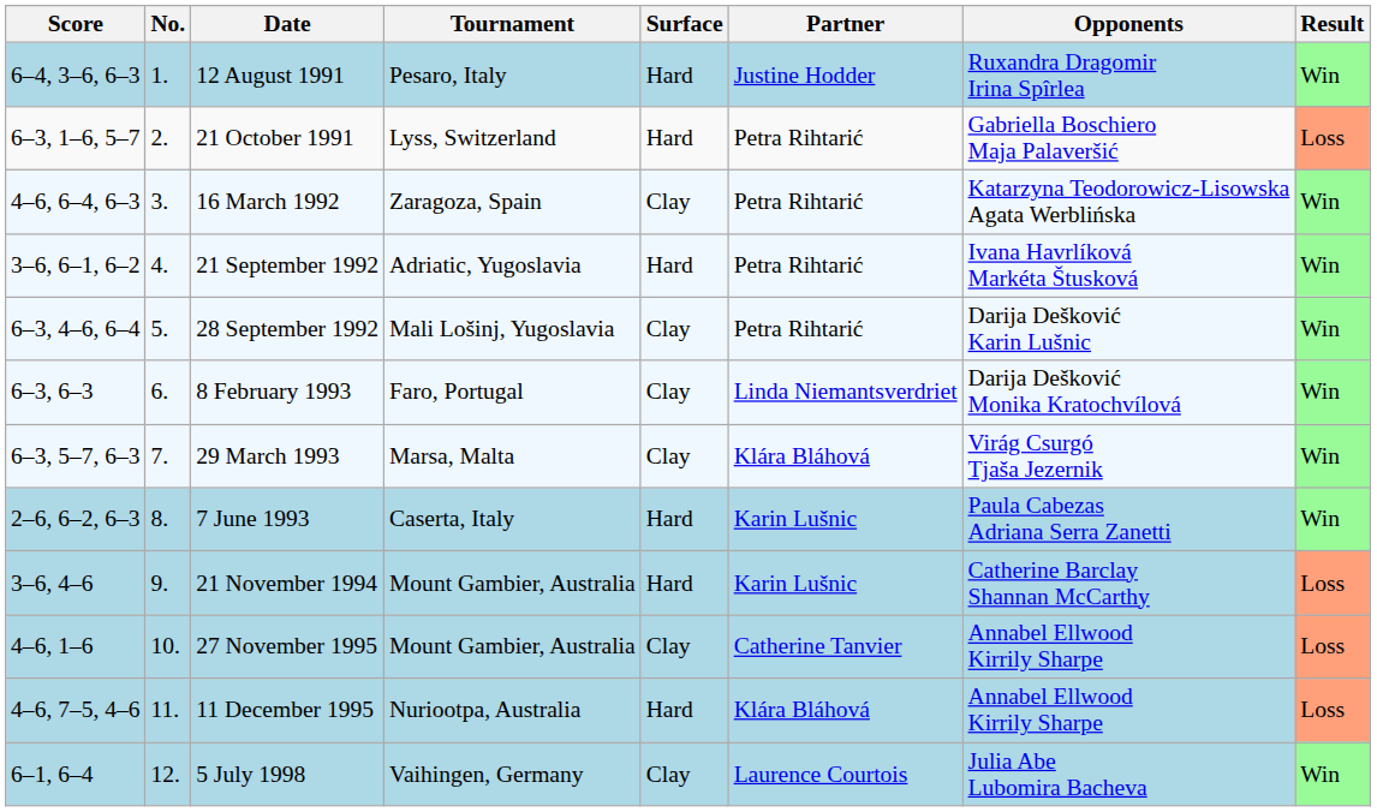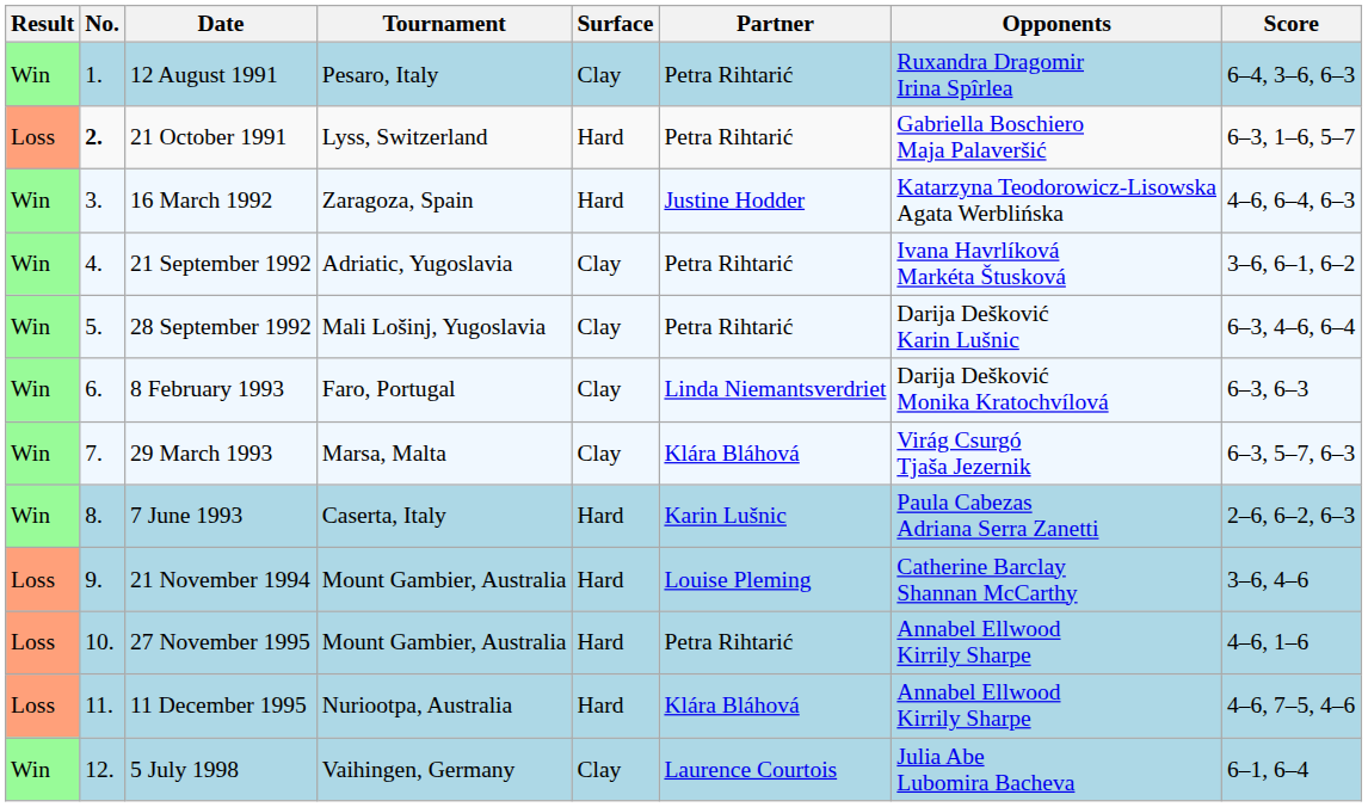 <table class="sortable wikitable">
 <tr>
-<th>Score</th>
+<th>Result</th>
 <th>No.</th>
 <th>Date</th>
 <th>Tournament</th>
 <th>Surface</th>
 <th>Partner</th>
 <th>Opponents</th>
-<th>Result</th>
+<th>Score</th>
 </tr>
 <tr bgcolor="lightblue">
-<td>6–4, 3–6, 6–3</td>
+<td style="background:#98fb98;">Win</td>
 <td>1.</td>
 <td>12 August 1991</td>
 <td>Pesaro, Italy</td>
-<td>Hard</td>
-<td> <a href='#'>Justine Hodder</a></td>
+<td>Clay</td>
+<td> Petra Rihtarić</td>
 <td> <a href='#'>Ruxandra Dragomir</a><br> <a href='#'>Irina Spîrlea</a></td>
-<td style="background:#98fb98;">Win</td>
+<td>6–4, 3–6, 6–3</td>
 </tr>
 <tr>
-<td>6–3, 1–6, 5–7</td>
-<td>2.</td>
+<td style="background:#ffa07a;">Loss</td>
+<td><strong>2.</strong></td>
 <td>21 October 1991</td>
 <td>Lyss, Switzerland</td>
 <td>Hard</td>
 <td> Petra Rihtarić</td>
 <td> <a href='#'>Gabriella Boschiero</a> <br>  <a href='#'>Maja Palaveršić</a></td>
-<td style="background:#ffa07a;">Loss</td>
+<td>6–3, 1–6, 5–7</td>
 </tr>
 <tr style="background:#f0f8ff;">
-<td>4–6, 6–4, 6–3</td>
+<td style="background:#98fb98;">Win</td>
 <td>3.</td>
 <td>16 March 1992</td>
 <td>Zaragoza, Spain</td>
-<td>Clay</td>
-<td> Petra Rihtarić</td>
+<td>Hard</td>
+<td> <a href='#'>Justine Hodder</a></td>
 <td> <a href='#'>Katarzyna Teodorowicz-Lisowska</a> <br>  Agata Werblińska</td>
-<td style="background:#98fb98;">Win</td>
+<td>4–6, 6–4, 6–3</td>
 </tr>
 <tr style="background:#f0f8ff;">
-<td>3–6, 6–1, 6–2</td>
+<td style="background:#98fb98;">Win</td>
 <td>4.</td>
 <td>21 September 1992</td>
 <td>Adriatic, Yugoslavia</td>
-<td>Hard</td>
+<td>Clay</td>
 <td> Petra Rihtarić</td>
 <td> <a href='#'>Ivana Havrlíková</a> <br>  <a href='#'>Markéta Štusková</a></td>
-<td style="background:#98fb98;">Win</td>
+<td>3–6, 6–1, 6–2</td>
 </tr>
 <tr style="background:#f0f8ff;">
-<td>6–3, 4–6, 6–4</td>
+<td style="background:#98fb98;">Win</td>
 <td>5.</td>
 <td>28 September 1992</td>
 <td>Mali Lošinj, Yugoslavia</td>
 <td>Clay</td>
 <td> Petra Rihtarić</td>
 <td> Darija Dešković <br>  <a href='#'>Karin Lušnic</a></td>
-<td style="background:#98fb98;">Win</td>
+<td>6–3, 4–6, 6–4</td>
 </tr>
 <tr style="background:#f0f8ff;">
-<td>6–3, 6–3</td>
+<td style="background:#98fb98;">Win</td>
 <td>6.</td>
 <td>8 February 1993</td>
 <td>Faro, Portugal</td>
 <td>Clay</td>
 <td> <a href='#'>Linda Niemantsverdriet</a></td>
 <td> Darija Dešković <br>  <a href='#'>Monika Kratochvílová</a></td>
-<td style="background:#98fb98;">Win</td>
+<td>6–3, 6–3</td>
 </tr>
 <tr style="background:#f0f8ff;">
-<td>6–3, 5–7, 6–3</td>
+<td style="background:#98fb98;">Win</td>
 <td>7.</td>
 <td>29 March 1993</td>
 <td>Marsa, Malta</td>
 <td>Clay</td>
 <td> <a href='#'>Klára Bláhová</a></td>
 <td> <a href='#'>Virág Csurgó</a><br>  <a href='#'>Tjaša Jezernik</a></td>
-<td style="background:#98fb98;">Win</td>
+<td>6–3, 5–7, 6–3</td>
 </tr>
 <tr bgcolor="lightblue">
-<td>2–6, 6–2, 6–3</td>
+<td style="background:#98fb98;">Win</td>
 <td>8.</td>
 <td>7 June 1993</td>
 <td>Caserta, Italy</td>
 <td>Hard</td>
 <td> <a href='#'>Karin Lušnic</a></td>
 <td> <a href='#'>Paula Cabezas</a> <br> <a href='#'>Adriana Serra Zanetti</a></td>
-<td style="background:#98fb98;">Win</td>
+<td>2–6, 6–2, 6–3</td>
 </tr>
 <tr bgcolor="lightblue">
-<td>3–6, 4–6</td>
+<td style="background:#ffa07a;">Loss</td>
 <td>9.</td>
 <td>21 November 1994</td>
 <td>Mount Gambier, Australia</td>
 <td>Hard</td>
-<td> <a href='#'>Karin Lušnic</a></td>
+<td> <a href='#'>Louise Pleming</a></td>
 <td> <a href='#'>Catherine Barclay</a> <br>  <a href='#'>Shannan McCarthy</a></td>
-<td style="background:#ffa07a;">Loss</td>
+<td>3–6, 4–6</td>
 </tr>
 <tr bgcolor="lightblue">
-<td>4–6, 1–6</td>
+<td style="background:#ffa07a;">Loss</td>
 <td>10.</td>
 <td>27 November 1995</td>
 <td>Mount Gambier, Australia</td>
-<td>Clay</td>
-<td> <a href='#'>Catherine Tanvier</a></td>
+<td>Hard</td>
+<td> Petra Rihtarić</td>
 <td> <a href='#'>Annabel Ellwood</a> <br>  <a href='#'>Kirrily Sharpe</a></td>
-<td style="background:#ffa07a;">Loss</td>
+<td>4–6, 1–6</td>
 </tr>
 <tr bgcolor="lightblue">
-<td>4–6, 7–5, 4–6</td>
+<td style="background:#ffa07a;">Loss</td>
 <td>11.</td>
 <td>11 December 1995</td>
 <td>Nuriootpa, Australia</td>
 <td>Hard</td>
 <td> <a href='#'>Klára Bláhová</a></td>
 <td> <a href='#'>Annabel Ellwood</a> <br>  <a href='#'>Kirrily Sharpe</a></td>
-<td style="background:#ffa07a;">Loss</td>
+<td>4–6, 7–5, 4–6</td>
 </tr>
 <tr bgcolor="lightblue">
-<td>6–1, 6–4</td>
+<td style="background:#98fb98;">Win</td>
 <td>12.</td>
 <td>5 July 1998</td>
 <td>Vaihingen, Germany</td>
 <td>Clay</td>
 <td> <a href='#'>Laurence Courtois</a></td>
 <td> <a href='#'>Julia Abe</a> <br>  <a href='#'>Lubomira Bacheva</a></td>
-<td style="background:#98fb98;">Win</td>
+<td>6–1, 6–4</td>
 </tr>
 </table>
